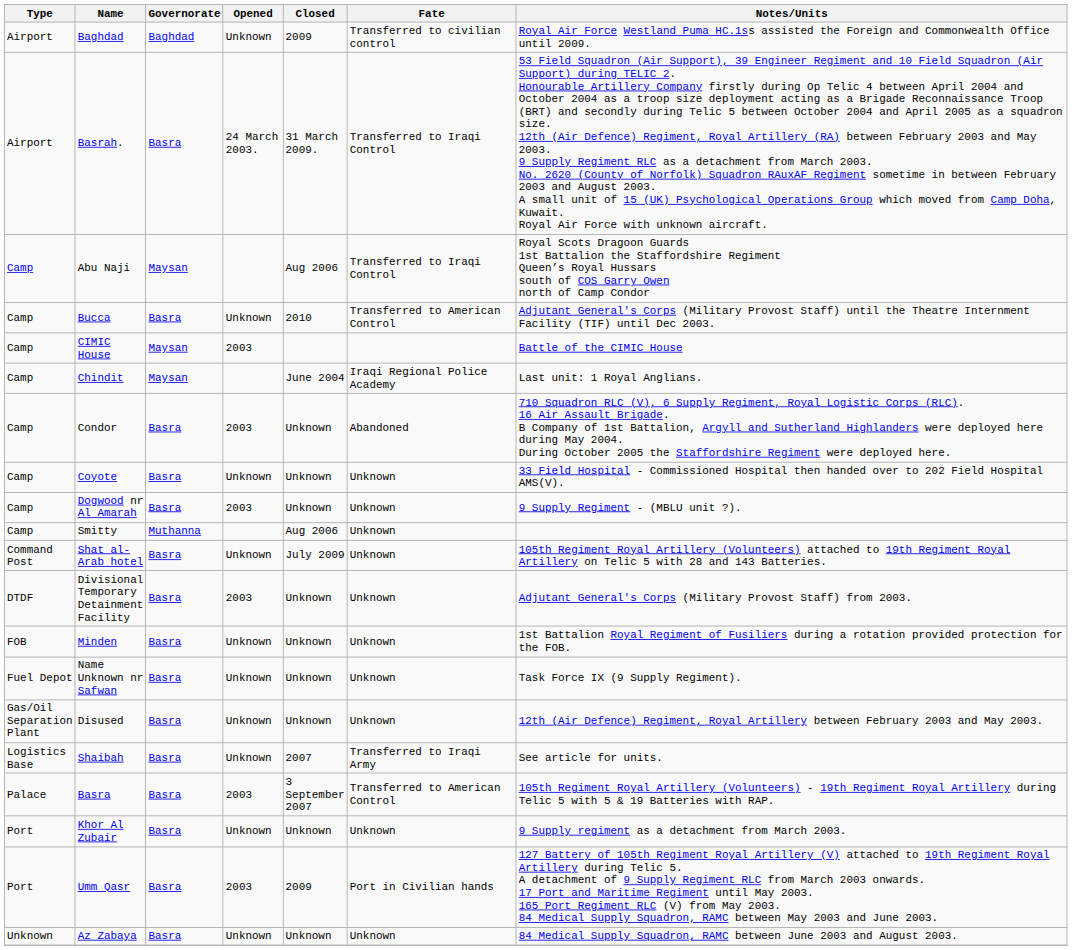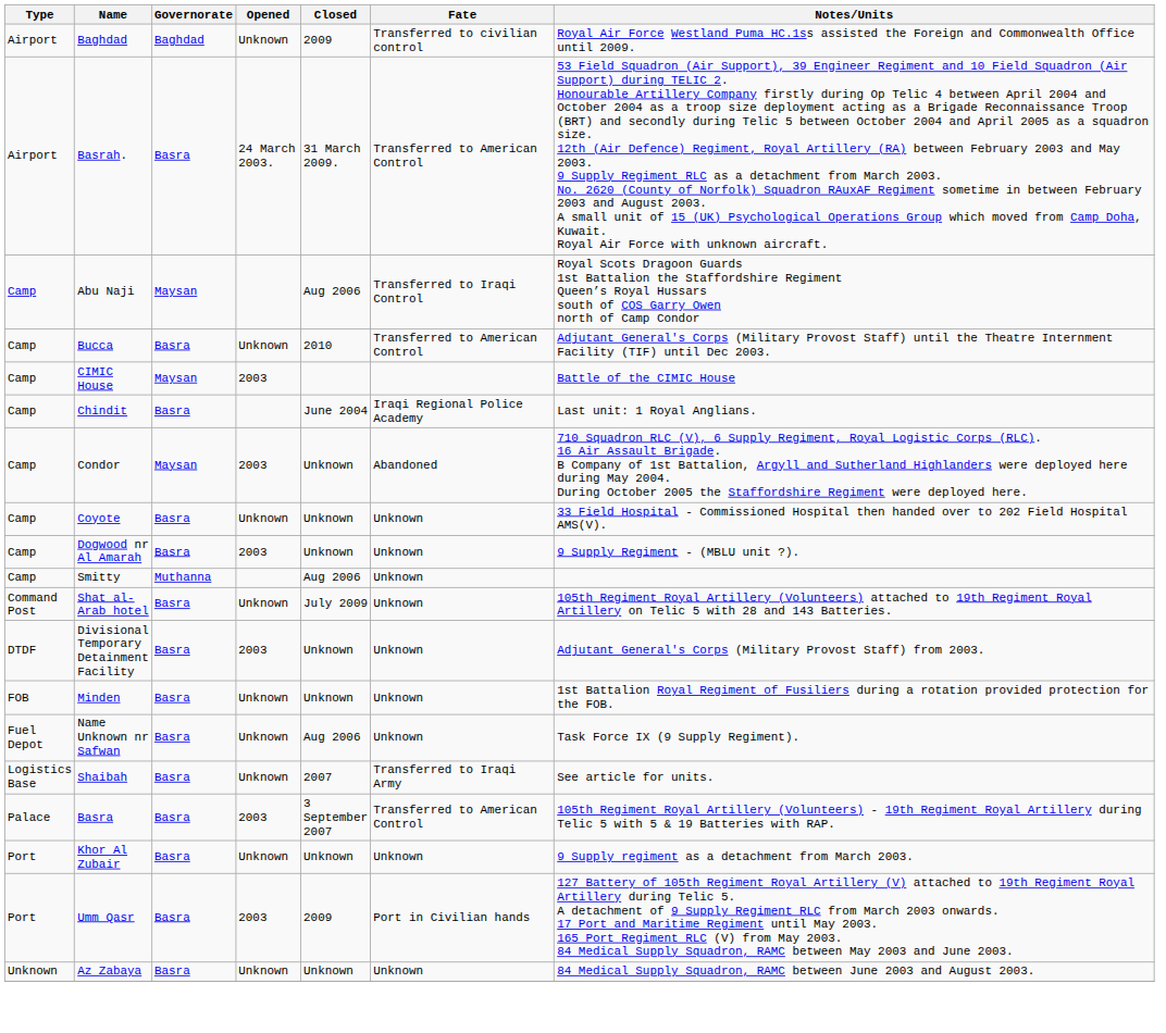 <table class="wikitable sortable">
 <tr>
 <th style="width:3em">Type</th>
 <th style="width:6em">Name</th>
 <th style="width:3em">Governorate</th>
 <th style="width:5em">Opened</th>
 <th style="width:5em">Closed</th>
 <th style="width:15em">Fate</th>
 <th style="width:50em">Notes/Units</th>
 </tr>
 <tr>
 <td>Airport</td>
 <td><a href='#'>Baghdad</a></td>
 <td><a href='#'>Baghdad</a></td>
 <td>Unknown</td>
 <td>2009</td>
 <td>Transferred to civilian control</td>
 <td><a href='#'>Royal Air Force</a> <a href='#'>Westland Puma HC.1s</a>s assisted the Foreign and Commonwealth Office until 2009.</td>
 </tr>
 <tr>
 <td>Airport</td>
 <td><a href='#'>Basrah</a>.</td>
 <td><a href='#'>Basra</a></td>
 <td>24 March 2003.</td>
 <td>31 March 2009.</td>
-<td>Transferred to Iraqi Control</td>
+<td>Transferred to American Control</td>
 <td><a href='#'>53 Field Squadron (Air Support), 39 Engineer Regiment and 10 Field Squadron (Air Support) during TELIC 2</a>.<br><a href='#'>Honourable Artillery Company</a> firstly during Op Telic 4 between April 2004 and October 2004 as a troop size deployment acting as a Brigade Reconnaissance Troop (BRT) and secondly during Telic 5 between October 2004 and April 2005 as a squadron size.<br><a href='#'>12th (Air Defence) Regiment, Royal Artillery (RA)</a> between February 2003 and May 2003.<br><a href='#'>9 Supply Regiment RLC</a> as a detachment from March 2003.<br><a href='#'>No. 2620 (County of Norfolk) Squadron RAuxAF Regiment</a> sometime in between February 2003 and August 2003.<br>A small unit of <a href='#'>15 (UK) Psychological Operations Group</a> which moved from <a href='#'>Camp Doha</a>, Kuwait.<br>Royal Air Force with unknown aircraft.</td>
 </tr>
 <tr>
 <td><a href='#'>Camp</a></td>
 <td>Abu Naji</td>
 <td><a href='#'>Maysan</a></td>
 <td></td>
 <td>Aug 2006</td>
 <td>Transferred to Iraqi Control</td>
 <td>  Royal Scots Dragoon Guards<br>1st Battalion the Staffordshire Regiment<br>Queen’s Royal Hussars<br> south of <a href='#'>COS Garry Owen</a><br> north of Camp Condor</td>
 </tr>
 <tr>
 <td>Camp</td>
 <td><a href='#'>Bucca</a></td>
 <td><a href='#'>Basra</a></td>
 <td>Unknown</td>
 <td>2010</td>
 <td>Transferred to American Control</td>
 <td><a href='#'>Adjutant General's Corps</a> (Military Provost Staff) until the Theatre Internment Facility (TIF) until Dec 2003.</td>
 </tr>
 <tr>
 <td>Camp</td>
 <td><a href='#'>CIMIC House</a></td>
 <td><a href='#'>Maysan</a></td>
 <td>2003</td>
 <td></td>
 <td></td>
 <td><a href='#'>Battle of the CIMIC House</a></td>
 </tr>
 <tr>
 <td>Camp</td>
 <td><a href='#'>Chindit</a></td>
-<td><a href='#'>Maysan</a></td>
+<td><a href='#'>Basra</a></td>
 <td></td>
 <td>June 2004</td>
 <td>Iraqi Regional Police Academy</td>
 <td>Last unit: 1 Royal Anglians.</td>
 </tr>
 <tr>
 <td>Camp</td>
 <td>Condor</td>
-<td><a href='#'>Basra</a></td>
+<td><a href='#'>Maysan</a></td>
 <td>2003</td>
 <td>Unknown</td>
 <td>Abandoned</td>
 <td><a href='#'>710 Squadron RLC (V), 6 Supply Regiment, Royal Logistic Corps (RLC)</a>.<br><a href='#'>16 Air Assault Brigade</a>.<br>B Company of 1st Battalion, <a href='#'>Argyll and Sutherland Highlanders</a> were deployed here during May 2004.<br>During October 2005 the <a href='#'>Staffordshire Regiment</a> were deployed here.</td>
 </tr>
 <tr>
 <td>Camp</td>
 <td><a href='#'>Coyote</a></td>
 <td><a href='#'>Basra</a></td>
 <td>Unknown</td>
 <td>Unknown</td>
 <td>Unknown</td>
 <td><a href='#'>33 Field Hospital</a> - Commissioned Hospital then handed over to 202 Field Hospital AMS(V).</td>
 </tr>
 <tr>
 <td>Camp</td>
 <td><a href='#'>Dogwood</a> nr <a href='#'>Al Amarah</a></td>
 <td><a href='#'>Basra</a></td>
 <td>2003</td>
 <td>Unknown</td>
 <td>Unknown</td>
 <td><a href='#'>9 Supply Regiment</a> - (MBLU unit ?).</td>
 </tr>
 <tr>
 <td>Camp</td>
 <td>Smitty</td>
 <td><a href='#'>Muthanna</a></td>
 <td></td>
 <td>Aug 2006</td>
 <td>Unknown</td>
 <td></td>
 </tr>
 <tr>
 <td>Command Post</td>
 <td><a href='#'>Shat al-Arab hotel</a></td>
 <td><a href='#'>Basra</a></td>
 <td>Unknown</td>
 <td>July 2009</td>
 <td>Unknown</td>
 <td><a href='#'>105th Regiment Royal Artillery (Volunteers)</a> attached to <a href='#'>19th Regiment Royal Artillery</a> on Telic 5 with 28 and 143 Batteries.</td>
 </tr>
 <tr>
 <td>DTDF</td>
 <td>Divisional Temporary Detainment Facility</td>
 <td><a href='#'>Basra</a></td>
 <td>2003</td>
 <td>Unknown</td>
 <td>Unknown</td>
 <td><a href='#'>Adjutant General's Corps</a> (Military Provost Staff) from 2003.</td>
 </tr>
 <tr>
 <td>FOB</td>
 <td><a href='#'>Minden</a></td>
 <td><a href='#'>Basra</a></td>
 <td>Unknown</td>
 <td>Unknown</td>
 <td>Unknown</td>
 <td>1st Battalion <a href='#'>Royal Regiment of Fusiliers</a> during a rotation provided protection for the FOB.</td>
 </tr>
 <tr>
 <td>Fuel Depot</td>
 <td>Name Unknown nr <a href='#'>Safwan</a></td>
 <td><a href='#'>Basra</a></td>
 <td>Unknown</td>
-<td>Unknown</td>
+<td>Aug 2006</td>
 <td>Unknown</td>
 <td>Task Force IX (9 Supply Regiment).</td>
-</tr>
-<tr>
-<td>Gas/Oil Separation Plant</td>
-<td>Disused</td>
-<td><a href='#'>Basra</a></td>
-<td>Unknown</td>
-<td>Unknown</td>
-<td>Unknown</td>
-<td><a href='#'>12th (Air Defence) Regiment, Royal Artillery</a> between February 2003 and May 2003.</td>
 </tr>
 <tr>
 <td>Logistics Base</td>
 <td><a href='#'>Shaibah</a></td>
 <td><a href='#'>Basra</a></td>
 <td>Unknown</td>
 <td>2007</td>
 <td>Transferred to Iraqi Army</td>
 <td>See article for units.</td>
 </tr>
 <tr>
 <td>Palace</td>
 <td><a href='#'>Basra</a></td>
 <td><a href='#'>Basra</a></td>
 <td>2003</td>
 <td>3 September 2007</td>
 <td>Transferred to American Control</td>
 <td><a href='#'>105th Regiment Royal Artillery (Volunteers)</a> - <a href='#'>19th Regiment Royal Artillery</a> during Telic 5 with 5 & 19 Batteries with RAP.</td>
 </tr>
 <tr>
 <td>Port</td>
 <td><a href='#'>Khor Al Zubair</a></td>
 <td><a href='#'>Basra</a></td>
 <td>Unknown</td>
 <td>Unknown</td>
 <td>Unknown</td>
 <td><a href='#'>9 Supply regiment</a> as a detachment from March 2003.</td>
 </tr>
 <tr>
 <td>Port</td>
 <td><a href='#'>Umm Qasr</a></td>
 <td><a href='#'>Basra</a></td>
 <td>2003</td>
 <td>2009</td>
 <td>Port in Civilian hands</td>
 <td><a href='#'>127 Battery of 105th Regiment Royal Artillery (V)</a> attached to <a href='#'>19th Regiment Royal Artillery</a> during Telic 5.<br>A detachment of <a href='#'>9 Supply Regiment RLC</a> from March 2003 onwards.<br><a href='#'>17 Port and Maritime Regiment</a> until May 2003.<br><a href='#'>165 Port Regiment RLC</a> (V) from May 2003.<br><a href='#'>84 Medical Supply Squadron, RAMC</a> between May 2003 and June 2003.</td>
 </tr>
 <tr>
 <td>Unknown</td>
 <td><a href='#'>Az Zabaya</a></td>
 <td><a href='#'>Basra</a></td>
 <td>Unknown</td>
 <td>Unknown</td>
 <td>Unknown</td>
 <td><a href='#'>84 Medical Supply Squadron, RAMC</a> between June 2003 and August 2003.</td>
 </tr>
 <tr>
 </tr>
 </table>
